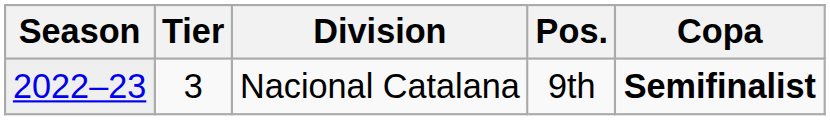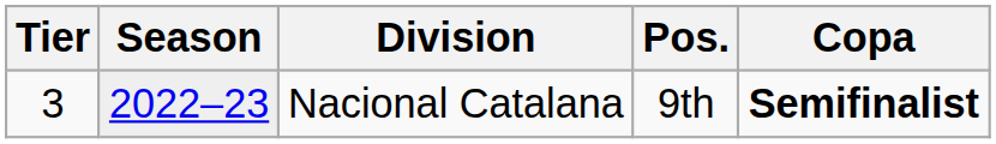 <table class="wikitable">
 <tr>
+<th>Tier</th>
 <th>Season</th>
-<th>Tier</th>
 <th>Division</th>
 <th>Pos.</th>
 <th>Copa</th>
 </tr>
 <tr>
+<td align="center">3</td>
 <td style="background:#efefef;"><a href='#'>2022–23</a></td>
-<td align="center">3</td>
 <td>Nacional Catalana</td>
 <td align="center">9th</td>
 <td><strong>Semifinalist</strong></td>
 </tr>
 </table>
